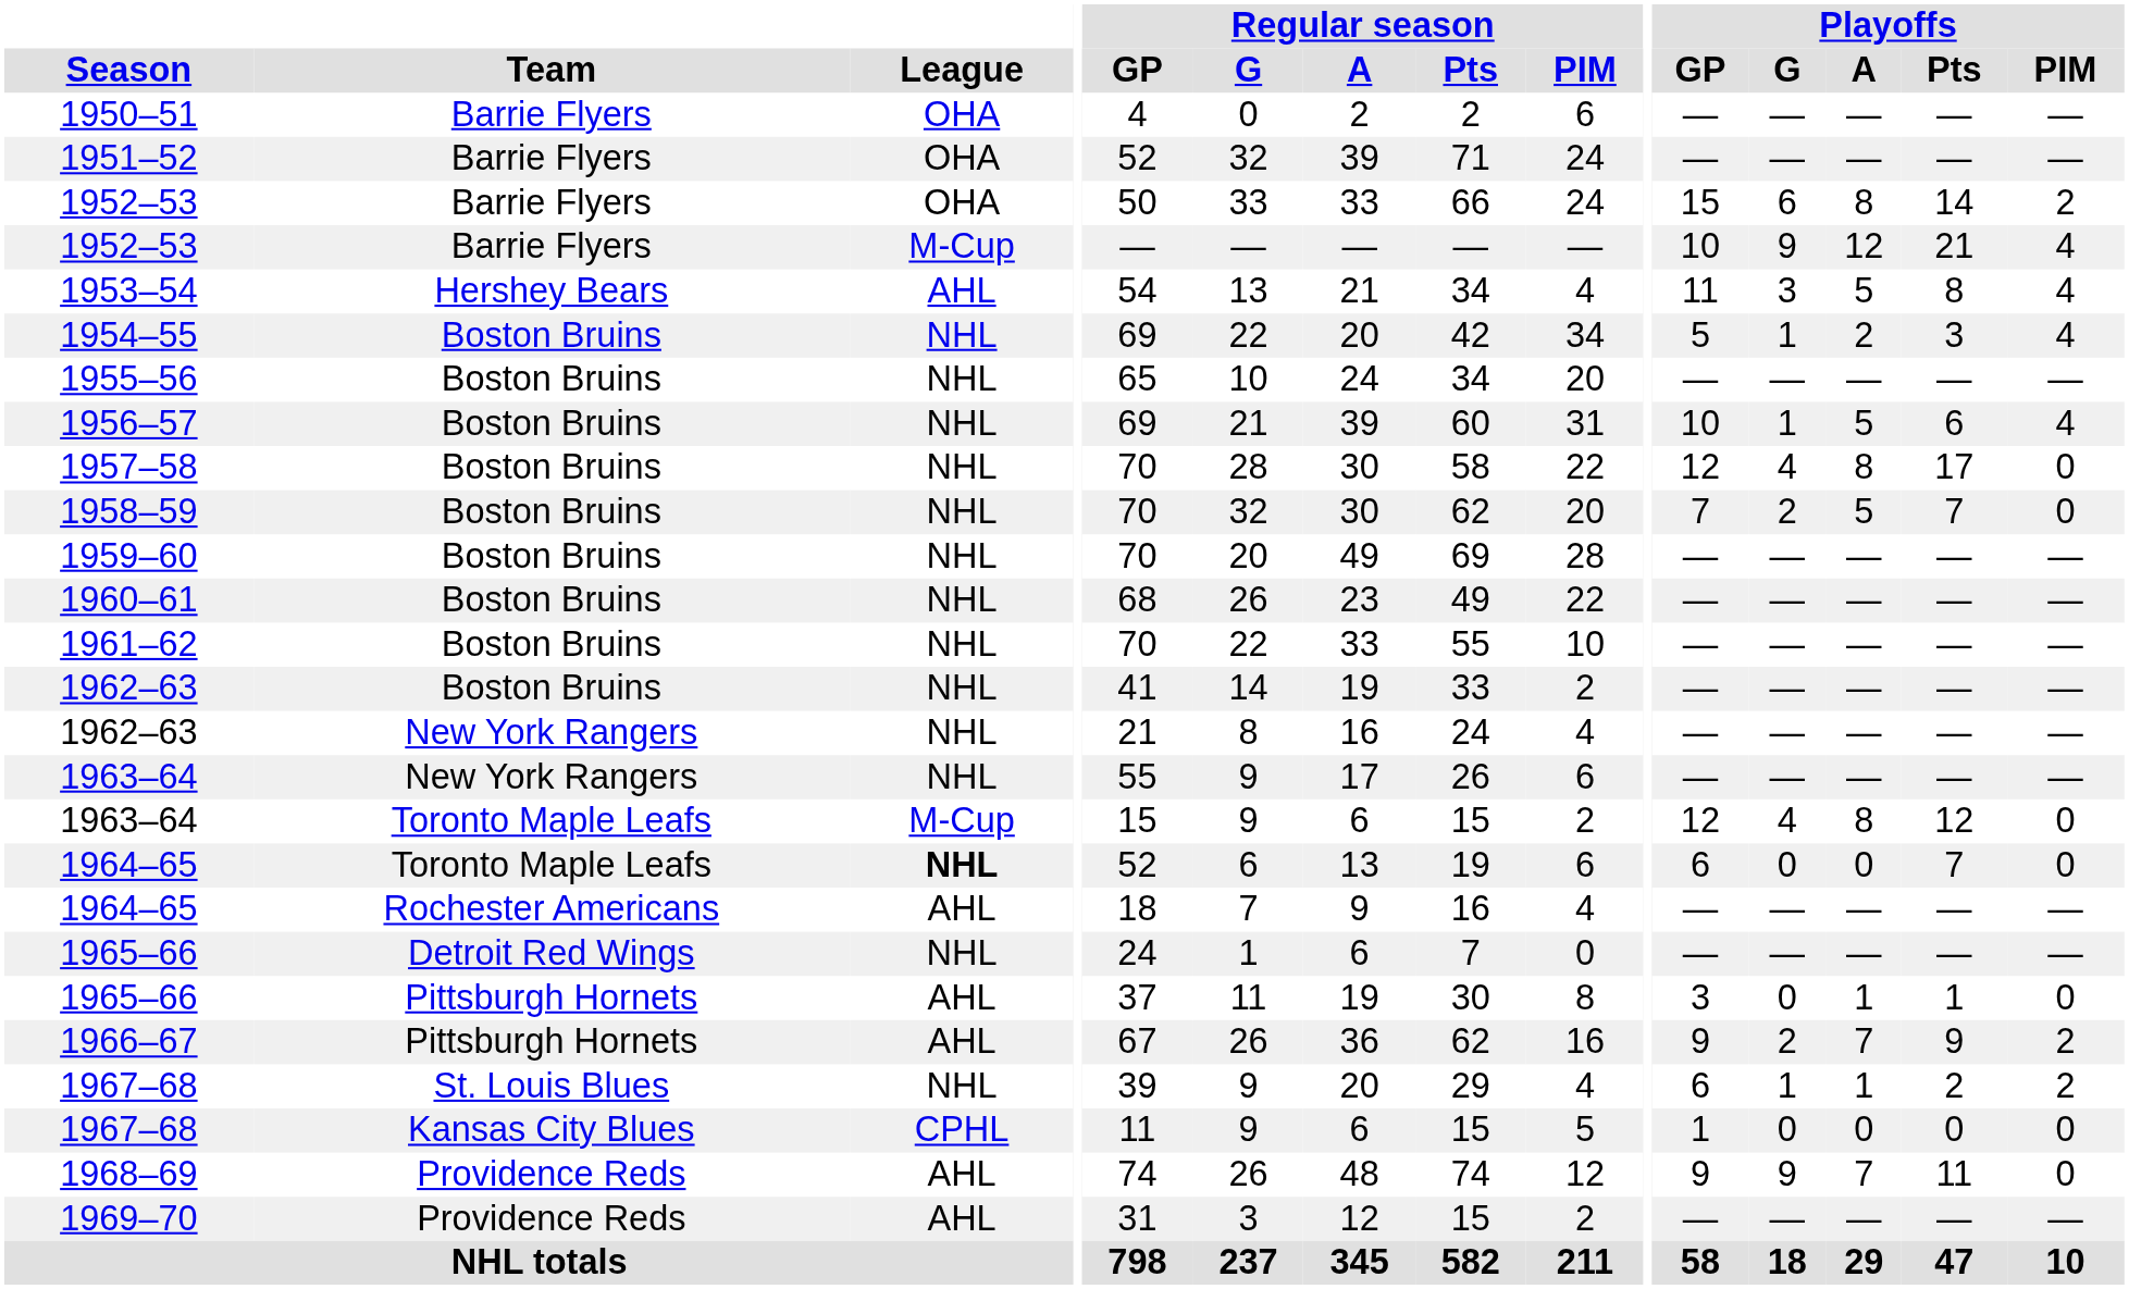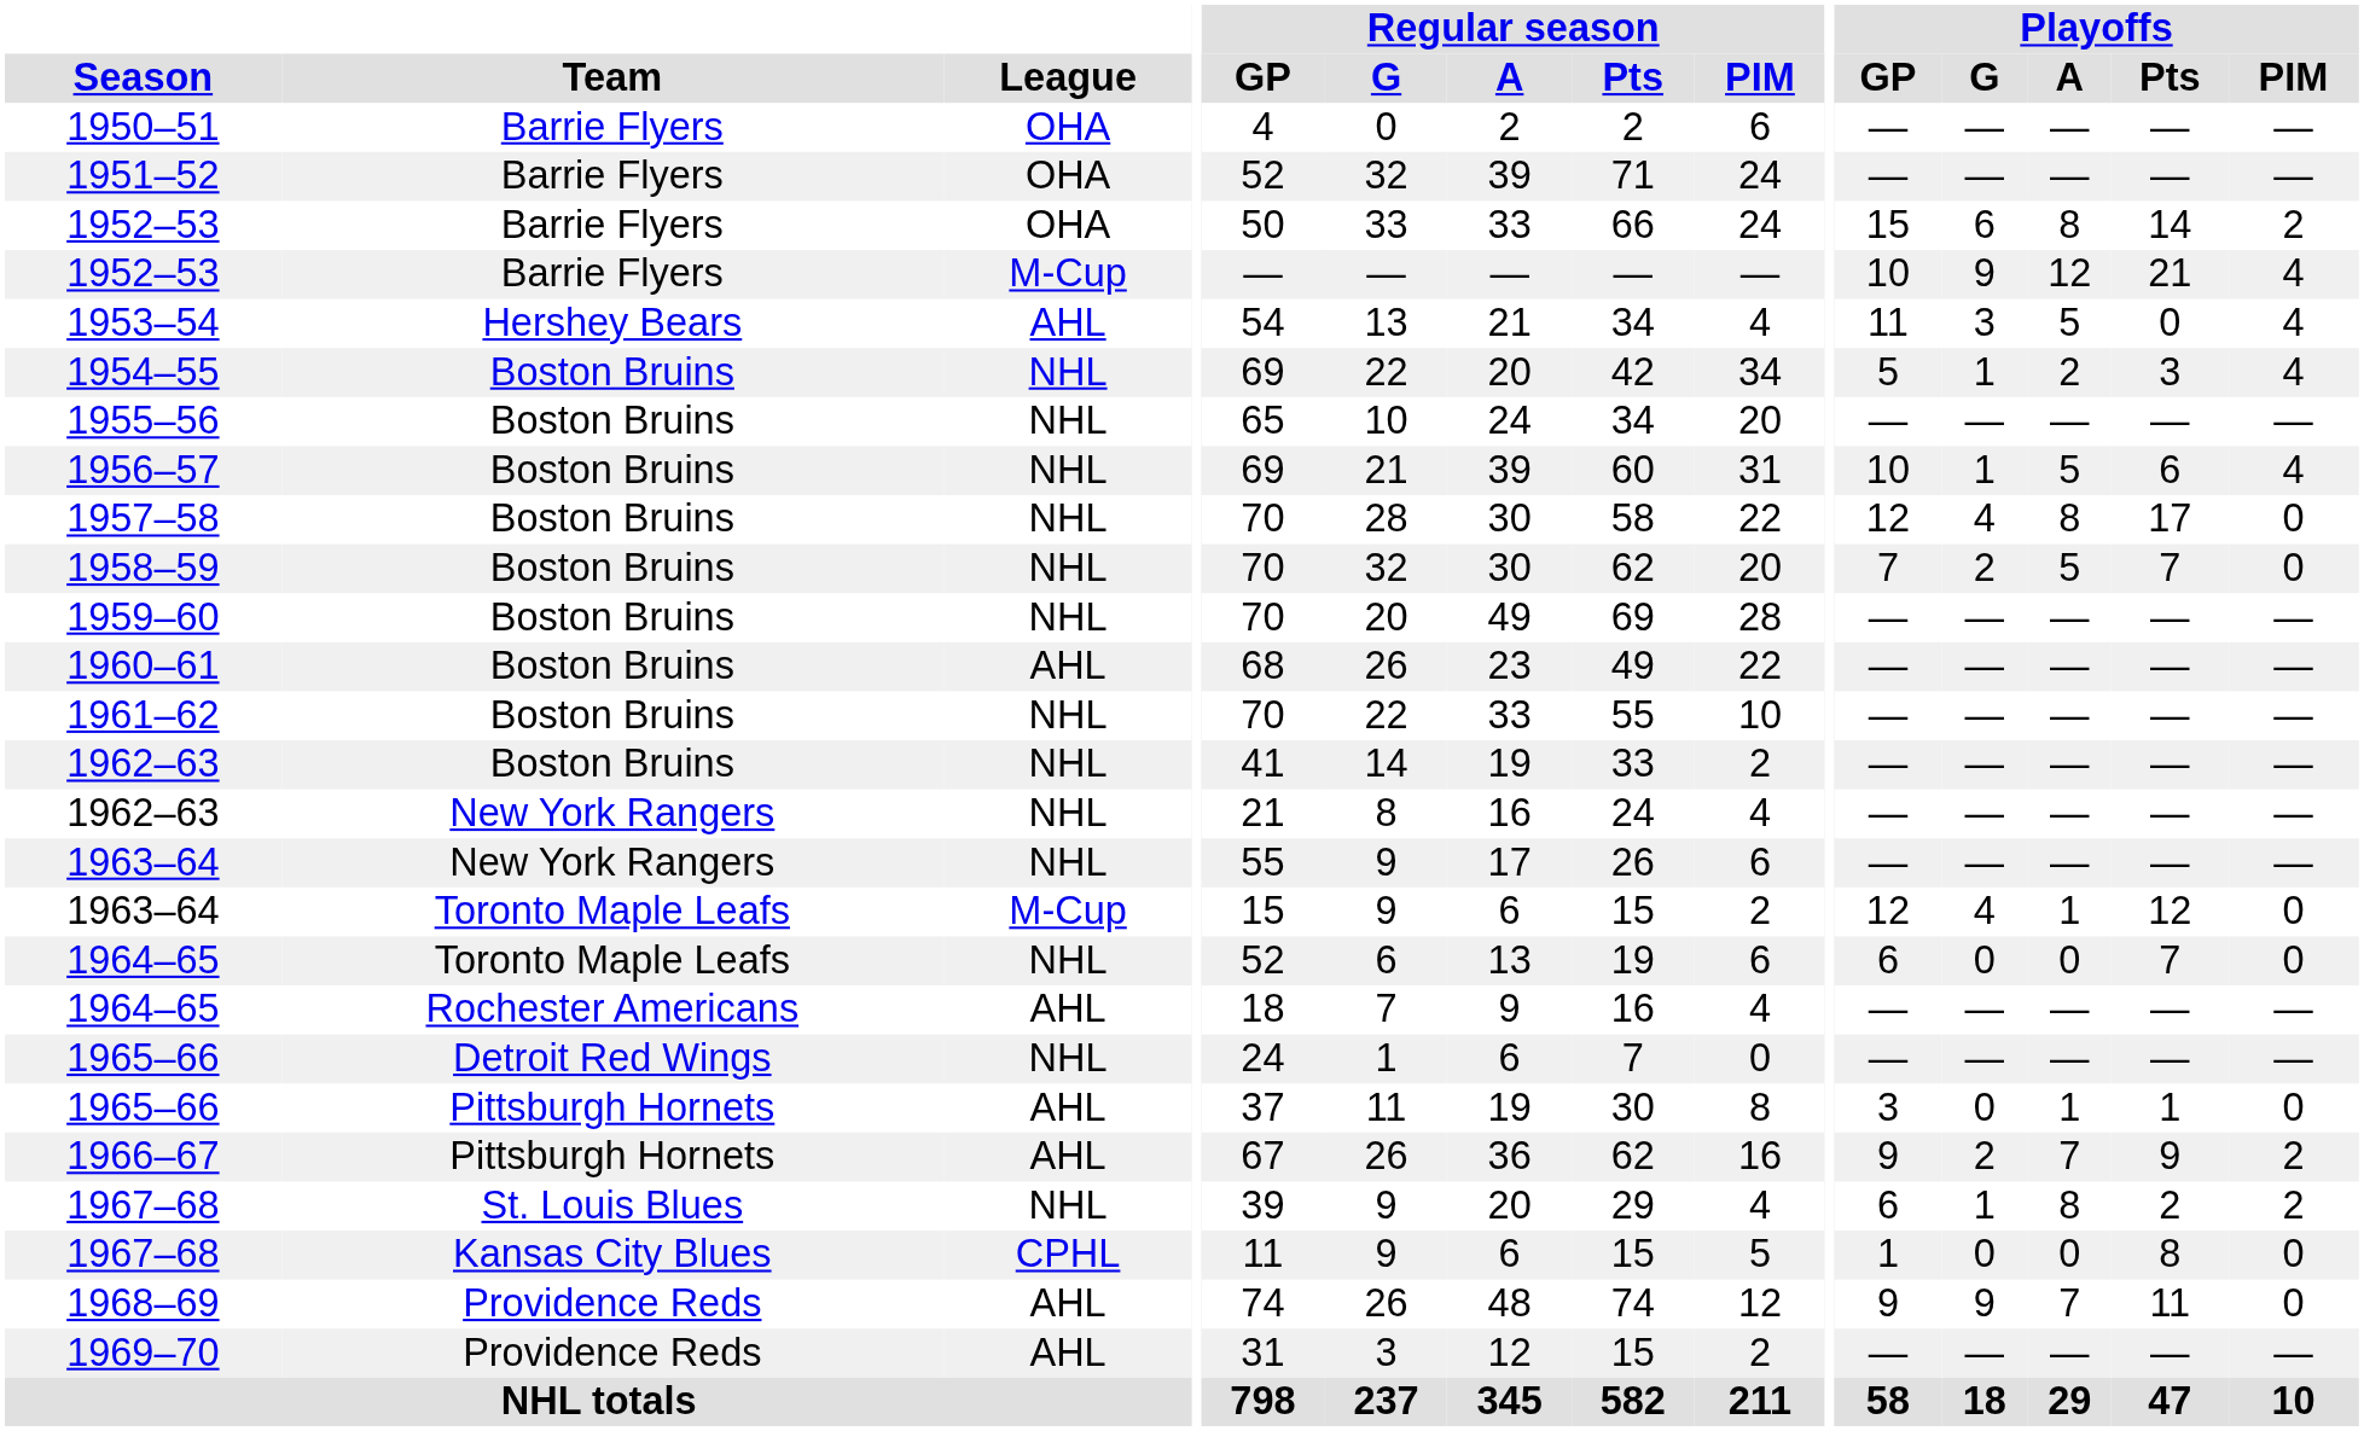 <table border="0" cellpadding="1" cellspacing="0" style="text-align:center; width:60em">
 <tr bgcolor="#e0e0e0">
 <th colspan="3" bgcolor="#ffffff"></th>
 <th rowspan="100" bgcolor="#ffffff"></th>
 <th colspan="5"><a href='#'>Regular season</a></th>
 <th rowspan="100" bgcolor="#ffffff"></th>
 <th colspan="5"><a href='#'>Playoffs</a></th>
 </tr>
 <tr bgcolor="#e0e0e0">
 <th><a href='#'>Season</a></th>
 <th>Team</th>
 <th>League</th>
 <th>GP</th>
 <th><a href='#'>G</a></th>
 <th><a href='#'>A</a></th>
 <th><a href='#'>Pts</a></th>
 <th><a href='#'>PIM</a></th>
 <th>GP</th>
 <th>G</th>
 <th>A</th>
 <th>Pts</th>
 <th>PIM</th>
 </tr>
 <tr>
 <td><a href='#'>1950–51</a></td>
 <td><a href='#'>Barrie Flyers</a></td>
 <td><a href='#'>OHA</a></td>
 <td>4</td>
 <td>0</td>
 <td>2</td>
 <td>2</td>
 <td>6</td>
 <td>—</td>
 <td>—</td>
 <td>—</td>
 <td>—</td>
 <td>—</td>
 </tr>
 <tr bgcolor="#f0f0f0">
 <td><a href='#'>1951–52</a></td>
 <td>Barrie Flyers</td>
 <td>OHA</td>
 <td>52</td>
 <td>32</td>
 <td>39</td>
 <td>71</td>
 <td>24</td>
 <td>—</td>
 <td>—</td>
 <td>—</td>
 <td>—</td>
 <td>—</td>
 </tr>
 <tr>
 <td><a href='#'>1952–53</a></td>
 <td>Barrie Flyers</td>
 <td>OHA</td>
 <td>50</td>
 <td>33</td>
 <td>33</td>
 <td>66</td>
 <td>24</td>
 <td>15</td>
 <td>6</td>
 <td>8</td>
 <td>14</td>
 <td>2</td>
 </tr>
 <tr bgcolor="#f0f0f0">
 <td><a href='#'>1952–53</a></td>
 <td>Barrie Flyers</td>
 <td><a href='#'>M-Cup</a></td>
 <td>—</td>
 <td>—</td>
 <td>—</td>
 <td>—</td>
 <td>—</td>
 <td>10</td>
 <td>9</td>
 <td>12</td>
 <td>21</td>
 <td>4</td>
 </tr>
 <tr>
 <td><a href='#'>1953–54</a></td>
 <td><a href='#'>Hershey Bears</a></td>
 <td><a href='#'>AHL</a></td>
 <td>54</td>
 <td>13</td>
 <td>21</td>
 <td>34</td>
 <td>4</td>
 <td>11</td>
 <td>3</td>
 <td>5</td>
-<td>8</td>
+<td>0</td>
 <td>4</td>
 </tr>
 <tr bgcolor="#f0f0f0">
 <td><a href='#'>1954–55</a></td>
 <td><a href='#'>Boston Bruins</a></td>
 <td><a href='#'>NHL</a></td>
 <td>69</td>
 <td>22</td>
 <td>20</td>
 <td>42</td>
 <td>34</td>
 <td>5</td>
 <td>1</td>
 <td>2</td>
 <td>3</td>
 <td>4</td>
 </tr>
 <tr>
 <td><a href='#'>1955–56</a></td>
 <td>Boston Bruins</td>
 <td>NHL</td>
 <td>65</td>
 <td>10</td>
 <td>24</td>
 <td>34</td>
 <td>20</td>
 <td>—</td>
 <td>—</td>
 <td>—</td>
 <td>—</td>
 <td>—</td>
 </tr>
 <tr bgcolor="#f0f0f0">
 <td><a href='#'>1956–57</a></td>
 <td>Boston Bruins</td>
 <td>NHL</td>
 <td>69</td>
 <td>21</td>
 <td>39</td>
 <td>60</td>
 <td>31</td>
 <td>10</td>
 <td>1</td>
 <td>5</td>
 <td>6</td>
 <td>4</td>
 </tr>
 <tr>
 <td><a href='#'>1957–58</a></td>
 <td>Boston Bruins</td>
 <td>NHL</td>
 <td>70</td>
 <td>28</td>
 <td>30</td>
 <td>58</td>
 <td>22</td>
 <td>12</td>
 <td>4</td>
 <td>8</td>
 <td>17</td>
 <td>0</td>
 </tr>
 <tr bgcolor="#f0f0f0">
 <td><a href='#'>1958–59</a></td>
 <td>Boston Bruins</td>
 <td>NHL</td>
 <td>70</td>
 <td>32</td>
 <td>30</td>
 <td>62</td>
 <td>20</td>
 <td>7</td>
 <td>2</td>
 <td>5</td>
 <td>7</td>
 <td>0</td>
 </tr>
 <tr>
 <td><a href='#'>1959–60</a></td>
 <td>Boston Bruins</td>
 <td>NHL</td>
 <td>70</td>
 <td>20</td>
 <td>49</td>
 <td>69</td>
 <td>28</td>
 <td>—</td>
 <td>—</td>
 <td>—</td>
 <td>—</td>
 <td>—</td>
 </tr>
 <tr bgcolor="#f0f0f0">
 <td><a href='#'>1960–61</a></td>
 <td>Boston Bruins</td>
-<td>NHL</td>
+<td>AHL</td>
 <td>68</td>
 <td>26</td>
 <td>23</td>
 <td>49</td>
 <td>22</td>
 <td>—</td>
 <td>—</td>
 <td>—</td>
 <td>—</td>
 <td>—</td>
 </tr>
 <tr>
 <td><a href='#'>1961–62</a></td>
 <td>Boston Bruins</td>
 <td>NHL</td>
 <td>70</td>
 <td>22</td>
 <td>33</td>
 <td>55</td>
 <td>10</td>
 <td>—</td>
 <td>—</td>
 <td>—</td>
 <td>—</td>
 <td>—</td>
 </tr>
 <tr bgcolor="#f0f0f0">
 <td><a href='#'>1962–63</a></td>
 <td>Boston Bruins</td>
 <td>NHL</td>
 <td>41</td>
 <td>14</td>
 <td>19</td>
 <td>33</td>
 <td>2</td>
 <td>—</td>
 <td>—</td>
 <td>—</td>
 <td>—</td>
 <td>—</td>
 </tr>
 <tr>
 <td>1962–63</td>
 <td><a href='#'>New York Rangers</a></td>
 <td>NHL</td>
 <td>21</td>
 <td>8</td>
 <td>16</td>
 <td>24</td>
 <td>4</td>
 <td>—</td>
 <td>—</td>
 <td>—</td>
 <td>—</td>
 <td>—</td>
 </tr>
 <tr bgcolor="#f0f0f0">
 <td><a href='#'>1963–64</a></td>
 <td>New York Rangers</td>
 <td>NHL</td>
 <td>55</td>
 <td>9</td>
 <td>17</td>
 <td>26</td>
 <td>6</td>
 <td>—</td>
 <td>—</td>
 <td>—</td>
 <td>—</td>
 <td>—</td>
 </tr>
 <tr>
 <td>1963–64</td>
 <td><a href='#'>Toronto Maple Leafs</a></td>
 <td><a href='#'>M-Cup</a></td>
 <td>15</td>
 <td>9</td>
 <td>6</td>
 <td>15</td>
 <td>2</td>
 <td>12</td>
 <td>4</td>
-<td>8</td>
+<td>1</td>
 <td>12</td>
 <td>0</td>
 </tr>
 <tr bgcolor="#f0f0f0">
 <td><a href='#'>1964–65</a></td>
 <td>Toronto Maple Leafs</td>
-<td><strong>NHL</strong></td>
+<td>NHL</td>
 <td>52</td>
 <td>6</td>
 <td>13</td>
 <td>19</td>
 <td>6</td>
 <td>6</td>
 <td>0</td>
 <td>0</td>
 <td>7</td>
 <td>0</td>
 </tr>
 <tr>
 <td><a href='#'>1964–65</a></td>
 <td><a href='#'>Rochester Americans</a></td>
 <td>AHL</td>
 <td>18</td>
 <td>7</td>
 <td>9</td>
 <td>16</td>
 <td>4</td>
 <td>—</td>
 <td>—</td>
 <td>—</td>
 <td>—</td>
 <td>—</td>
 </tr>
 <tr bgcolor="#f0f0f0">
 <td><a href='#'>1965–66</a></td>
 <td><a href='#'>Detroit Red Wings</a></td>
 <td>NHL</td>
 <td>24</td>
 <td>1</td>
 <td>6</td>
 <td>7</td>
 <td>0</td>
 <td>—</td>
 <td>—</td>
 <td>—</td>
 <td>—</td>
 <td>—</td>
 </tr>
 <tr>
 <td><a href='#'>1965–66</a></td>
 <td><a href='#'>Pittsburgh Hornets</a></td>
 <td>AHL</td>
 <td>37</td>
 <td>11</td>
 <td>19</td>
 <td>30</td>
 <td>8</td>
 <td>3</td>
 <td>0</td>
 <td>1</td>
 <td>1</td>
 <td>0</td>
 </tr>
 <tr bgcolor="#f0f0f0">
 <td><a href='#'>1966–67</a></td>
 <td>Pittsburgh Hornets</td>
 <td>AHL</td>
 <td>67</td>
 <td>26</td>
 <td>36</td>
 <td>62</td>
 <td>16</td>
 <td>9</td>
 <td>2</td>
 <td>7</td>
 <td>9</td>
 <td>2</td>
 </tr>
 <tr>
 <td><a href='#'>1967–68</a></td>
 <td><a href='#'>St. Louis Blues</a></td>
 <td>NHL</td>
 <td>39</td>
 <td>9</td>
 <td>20</td>
 <td>29</td>
 <td>4</td>
 <td>6</td>
 <td>1</td>
-<td>1</td>
+<td>8</td>
 <td>2</td>
 <td>2</td>
 </tr>
 <tr bgcolor="#f0f0f0">
 <td><a href='#'>1967–68</a></td>
 <td><a href='#'>Kansas City Blues</a></td>
 <td><a href='#'>CPHL</a></td>
 <td>11</td>
 <td>9</td>
 <td>6</td>
 <td>15</td>
 <td>5</td>
 <td>1</td>
 <td>0</td>
 <td>0</td>
-<td>0</td>
+<td>8</td>
 <td>0</td>
 </tr>
 <tr>
 <td><a href='#'>1968–69</a></td>
 <td><a href='#'>Providence Reds</a></td>
 <td>AHL</td>
 <td>74</td>
 <td>26</td>
 <td>48</td>
 <td>74</td>
 <td>12</td>
 <td>9</td>
 <td>9</td>
 <td>7</td>
 <td>11</td>
 <td>0</td>
 </tr>
 <tr bgcolor="#f0f0f0">
 <td><a href='#'>1969–70</a></td>
 <td>Providence Reds</td>
 <td>AHL</td>
 <td>31</td>
 <td>3</td>
 <td>12</td>
 <td>15</td>
 <td>2</td>
 <td>—</td>
 <td>—</td>
 <td>—</td>
 <td>—</td>
 <td>—</td>
 </tr>
 <tr bgcolor="#e0e0e0">
 <th colspan="3">NHL totals</th>
 <th>798</th>
 <th>237</th>
 <th>345</th>
 <th>582</th>
 <th>211</th>
 <th>58</th>
 <th>18</th>
 <th>29</th>
 <th>47</th>
 <th>10</th>
 </tr>
 </table>
